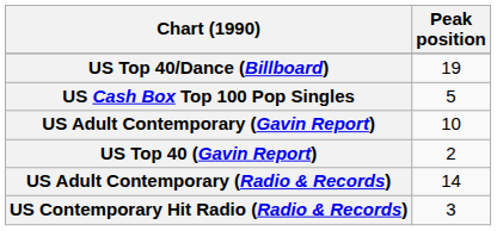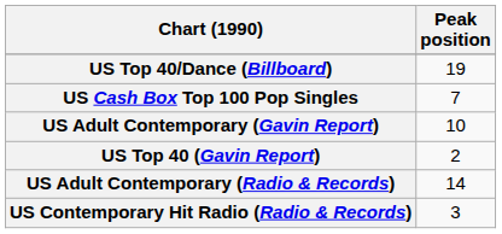 <table class="wikitable sortable plainrowheaders" style="text-align:center">
 <tr>
 <th scope="col">Chart (1990)</th>
 <th scope="col">Peak<br>position</th>
 </tr>
 <tr>
 </tr>
 <tr>
 </tr>
 <tr>
 </tr>
 <tr>
 </tr>
 <tr>
 </tr>
 <tr>
 </tr>
 <tr>
 </tr>
 <tr>
 <th scope="row">US Top 40/Dance (<em><a href='#'>Billboard</a></em>)</th>
 <td>19</td>
 </tr>
 <tr>
 <th scope="row">US <em><a href='#'>Cash Box</a></em> Top 100 Pop Singles</th>
-<td>5</td>
+<td>7</td>
 </tr>
 <tr>
 <th scope="row">US Adult Contemporary (<em><a href='#'>Gavin Report</a></em>)</th>
 <td>10</td>
 </tr>
 <tr>
 <th scope="row">US Top 40 (<em><a href='#'>Gavin Report</a></em>)</th>
 <td>2</td>
 </tr>
 <tr>
 <th scope="row">US Adult Contemporary (<em><a href='#'>Radio & Records</a></em>)</th>
 <td>14</td>
 </tr>
 <tr>
 <th scope="row">US Contemporary Hit Radio (<em><a href='#'>Radio & Records</a></em>)</th>
 <td>3</td>
 </tr>
 </table>
